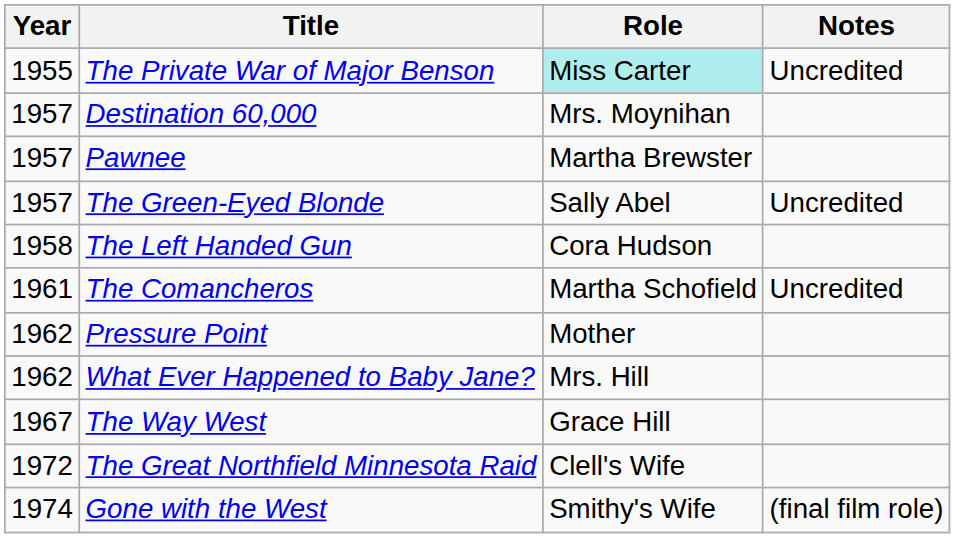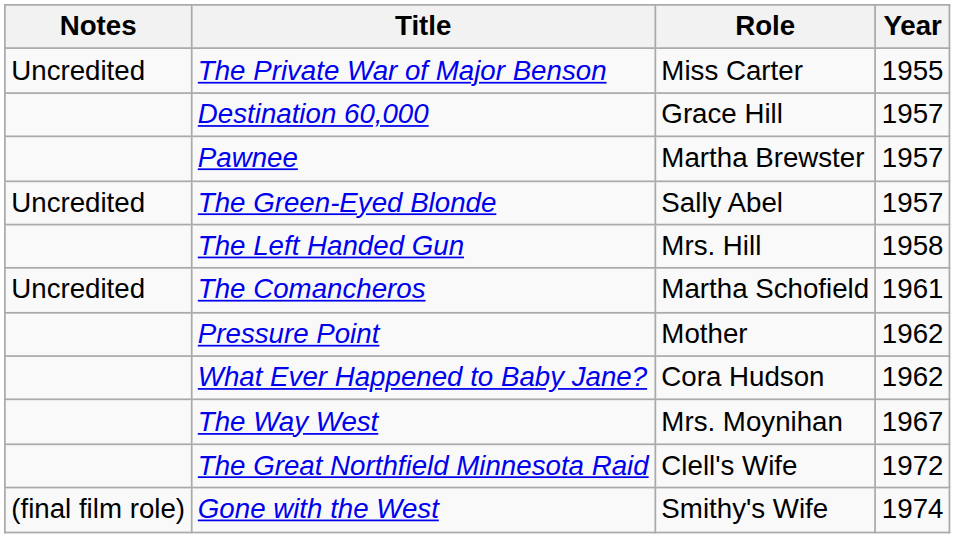 <table class="wikitable">
 <tr>
-<th>Year</th>
+<th>Notes</th>
 <th>Title</th>
 <th>Role</th>
-<th>Notes</th>
+<th>Year</th>
 </tr>
 <tr>
+<td>Uncredited</td>
+<td><em><a href='#'>The Private War of Major Benson</a></em></td>
+<td>Miss Carter</td>
 <td>1955</td>
-<td><em><a href='#'>The Private War of Major Benson</a></em></td>
-<td style="background: paleturquoise;">Miss Carter</td>
-<td>Uncredited</td>
 </tr>
 <tr>
+<td></td>
+<td><em><a href='#'>Destination 60,000</a></em></td>
+<td>Grace Hill</td>
 <td>1957</td>
-<td><em><a href='#'>Destination 60,000</a></em></td>
-<td>Mrs. Moynihan</td>
-<td></td>
 </tr>
 <tr>
-<td>1957</td>
+<td></td>
 <td><em><a href='#'>Pawnee</a></em></td>
 <td>Martha Brewster</td>
-<td></td>
+<td>1957</td>
 </tr>
 <tr>
-<td>1957</td>
+<td>Uncredited</td>
 <td><em><a href='#'>The Green-Eyed Blonde</a></em></td>
 <td>Sally Abel</td>
-<td>Uncredited</td>
+<td>1957</td>
 </tr>
 <tr>
+<td></td>
+<td><em><a href='#'>The Left Handed Gun</a></em></td>
+<td>Mrs. Hill</td>
 <td>1958</td>
-<td><em><a href='#'>The Left Handed Gun</a></em></td>
-<td>Cora Hudson</td>
-<td></td>
 </tr>
 <tr>
-<td>1961</td>
+<td>Uncredited</td>
 <td><em><a href='#'>The Comancheros</a></em></td>
 <td>Martha Schofield</td>
-<td>Uncredited</td>
+<td>1961</td>
 </tr>
 <tr>
-<td>1962</td>
+<td></td>
 <td><em><a href='#'>Pressure Point</a></em></td>
 <td>Mother</td>
-<td></td>
+<td>1962</td>
 </tr>
 <tr>
+<td></td>
+<td><em><a href='#'>What Ever Happened to Baby Jane?</a></em></td>
+<td>Cora Hudson</td>
 <td>1962</td>
-<td><em><a href='#'>What Ever Happened to Baby Jane?</a></em></td>
-<td>Mrs. Hill</td>
-<td></td>
 </tr>
 <tr>
+<td></td>
+<td><em><a href='#'>The Way West</a></em></td>
+<td>Mrs. Moynihan</td>
 <td>1967</td>
-<td><em><a href='#'>The Way West</a></em></td>
-<td>Grace Hill</td>
-<td></td>
 </tr>
 <tr>
-<td>1972</td>
+<td></td>
 <td><em><a href='#'>The Great Northfield Minnesota Raid</a></em></td>
 <td>Clell's Wife</td>
-<td></td>
+<td>1972</td>
 </tr>
 <tr>
-<td>1974</td>
+<td>(final film role)</td>
 <td><em><a href='#'>Gone with the West</a></em></td>
 <td>Smithy's Wife</td>
-<td>(final film role)</td>
+<td>1974</td>
 </tr>
 </table>
